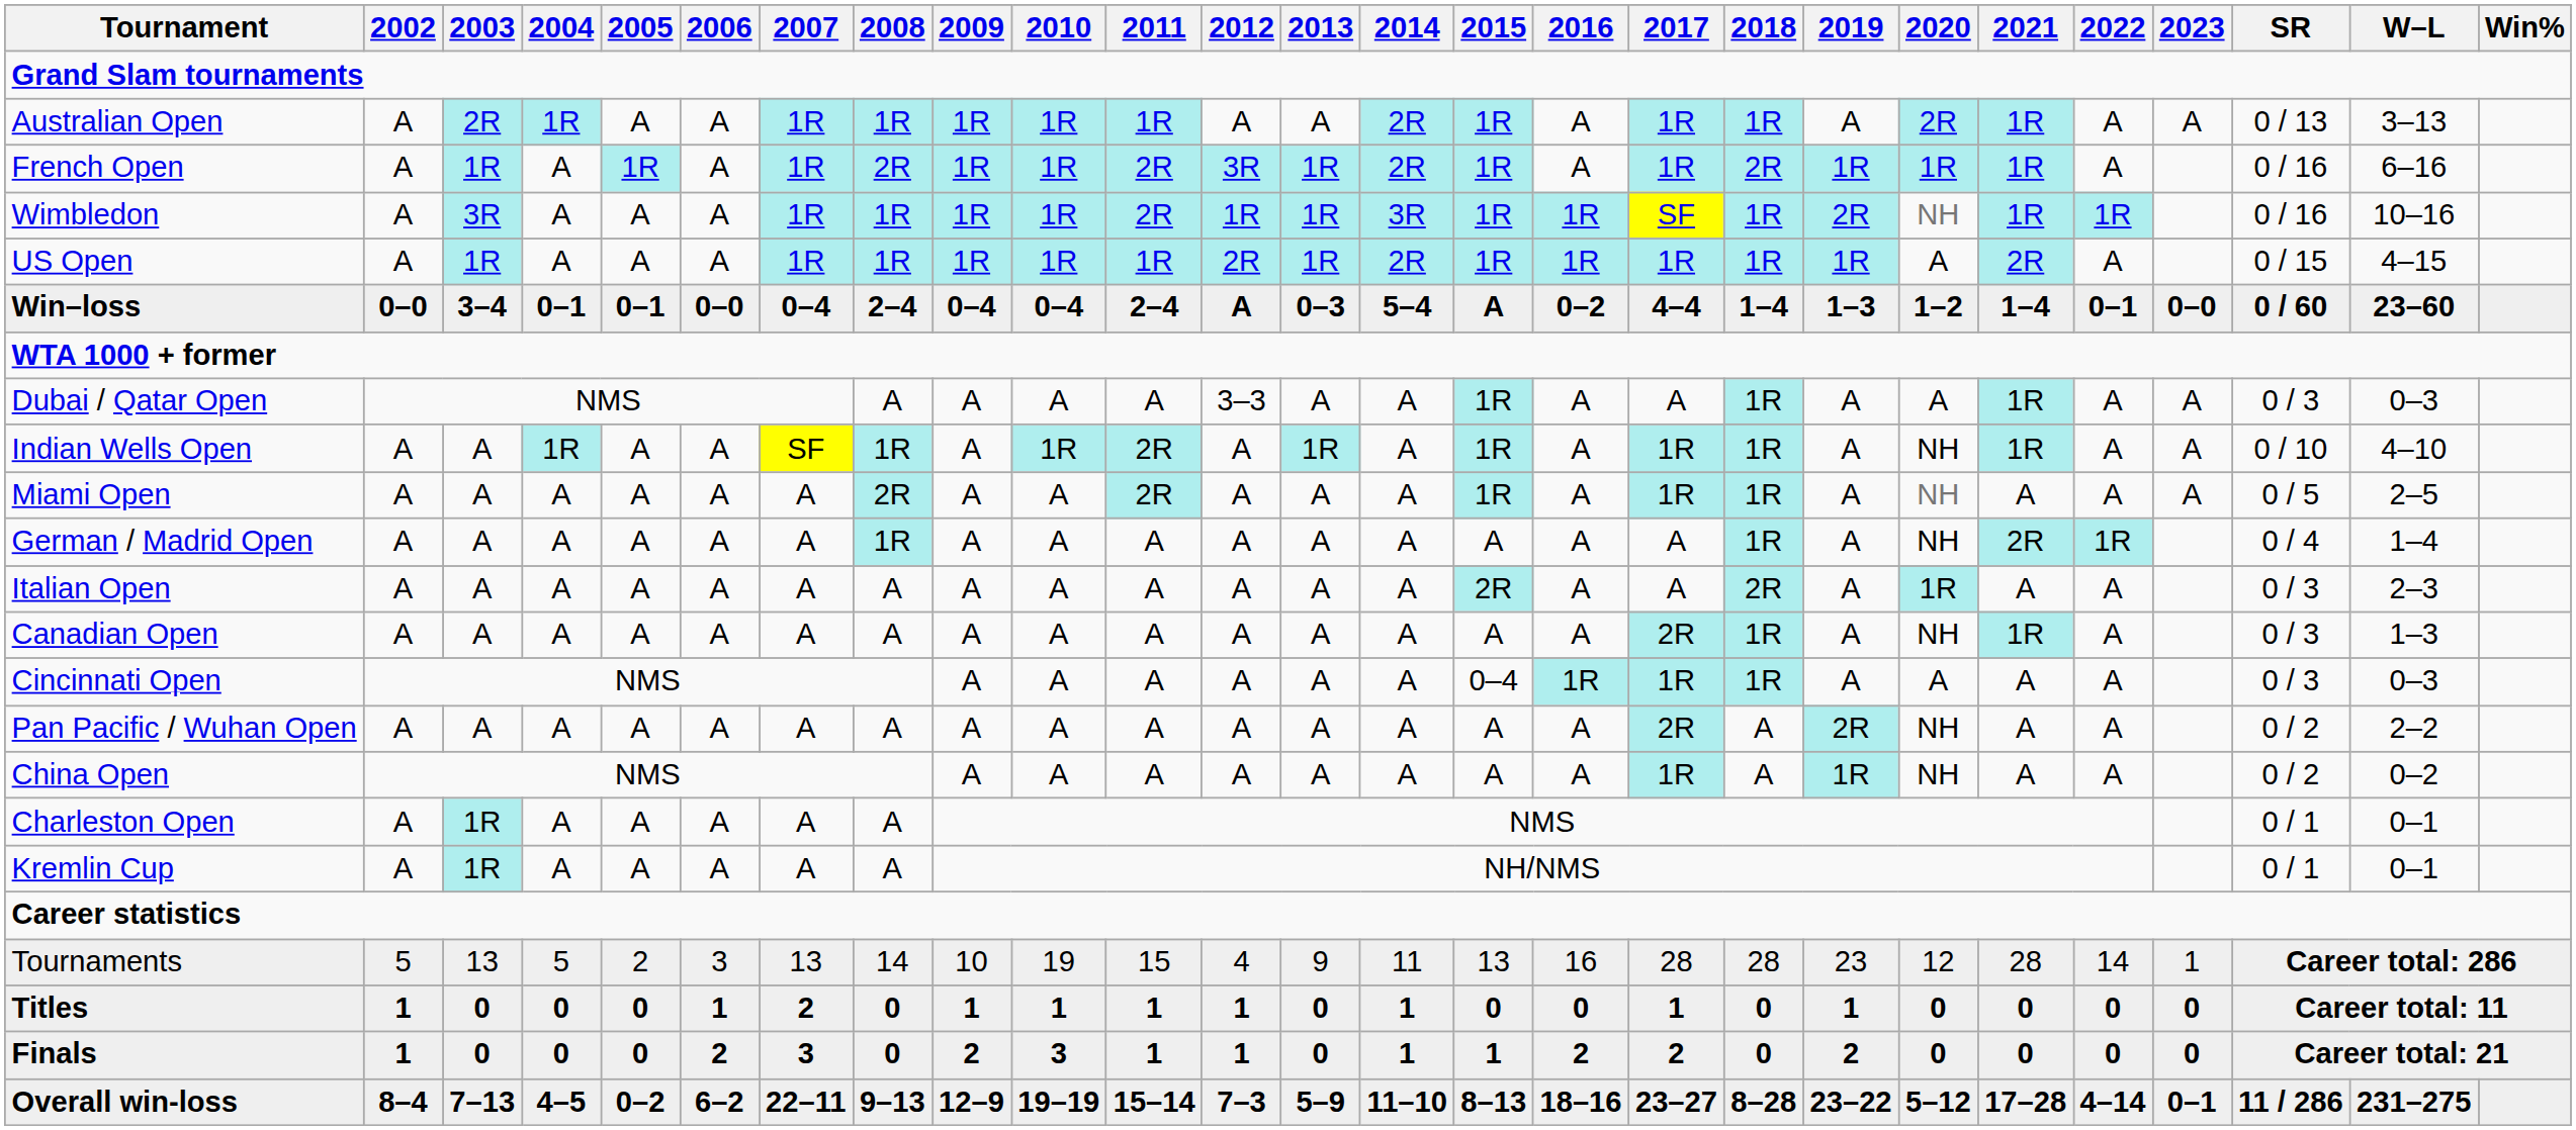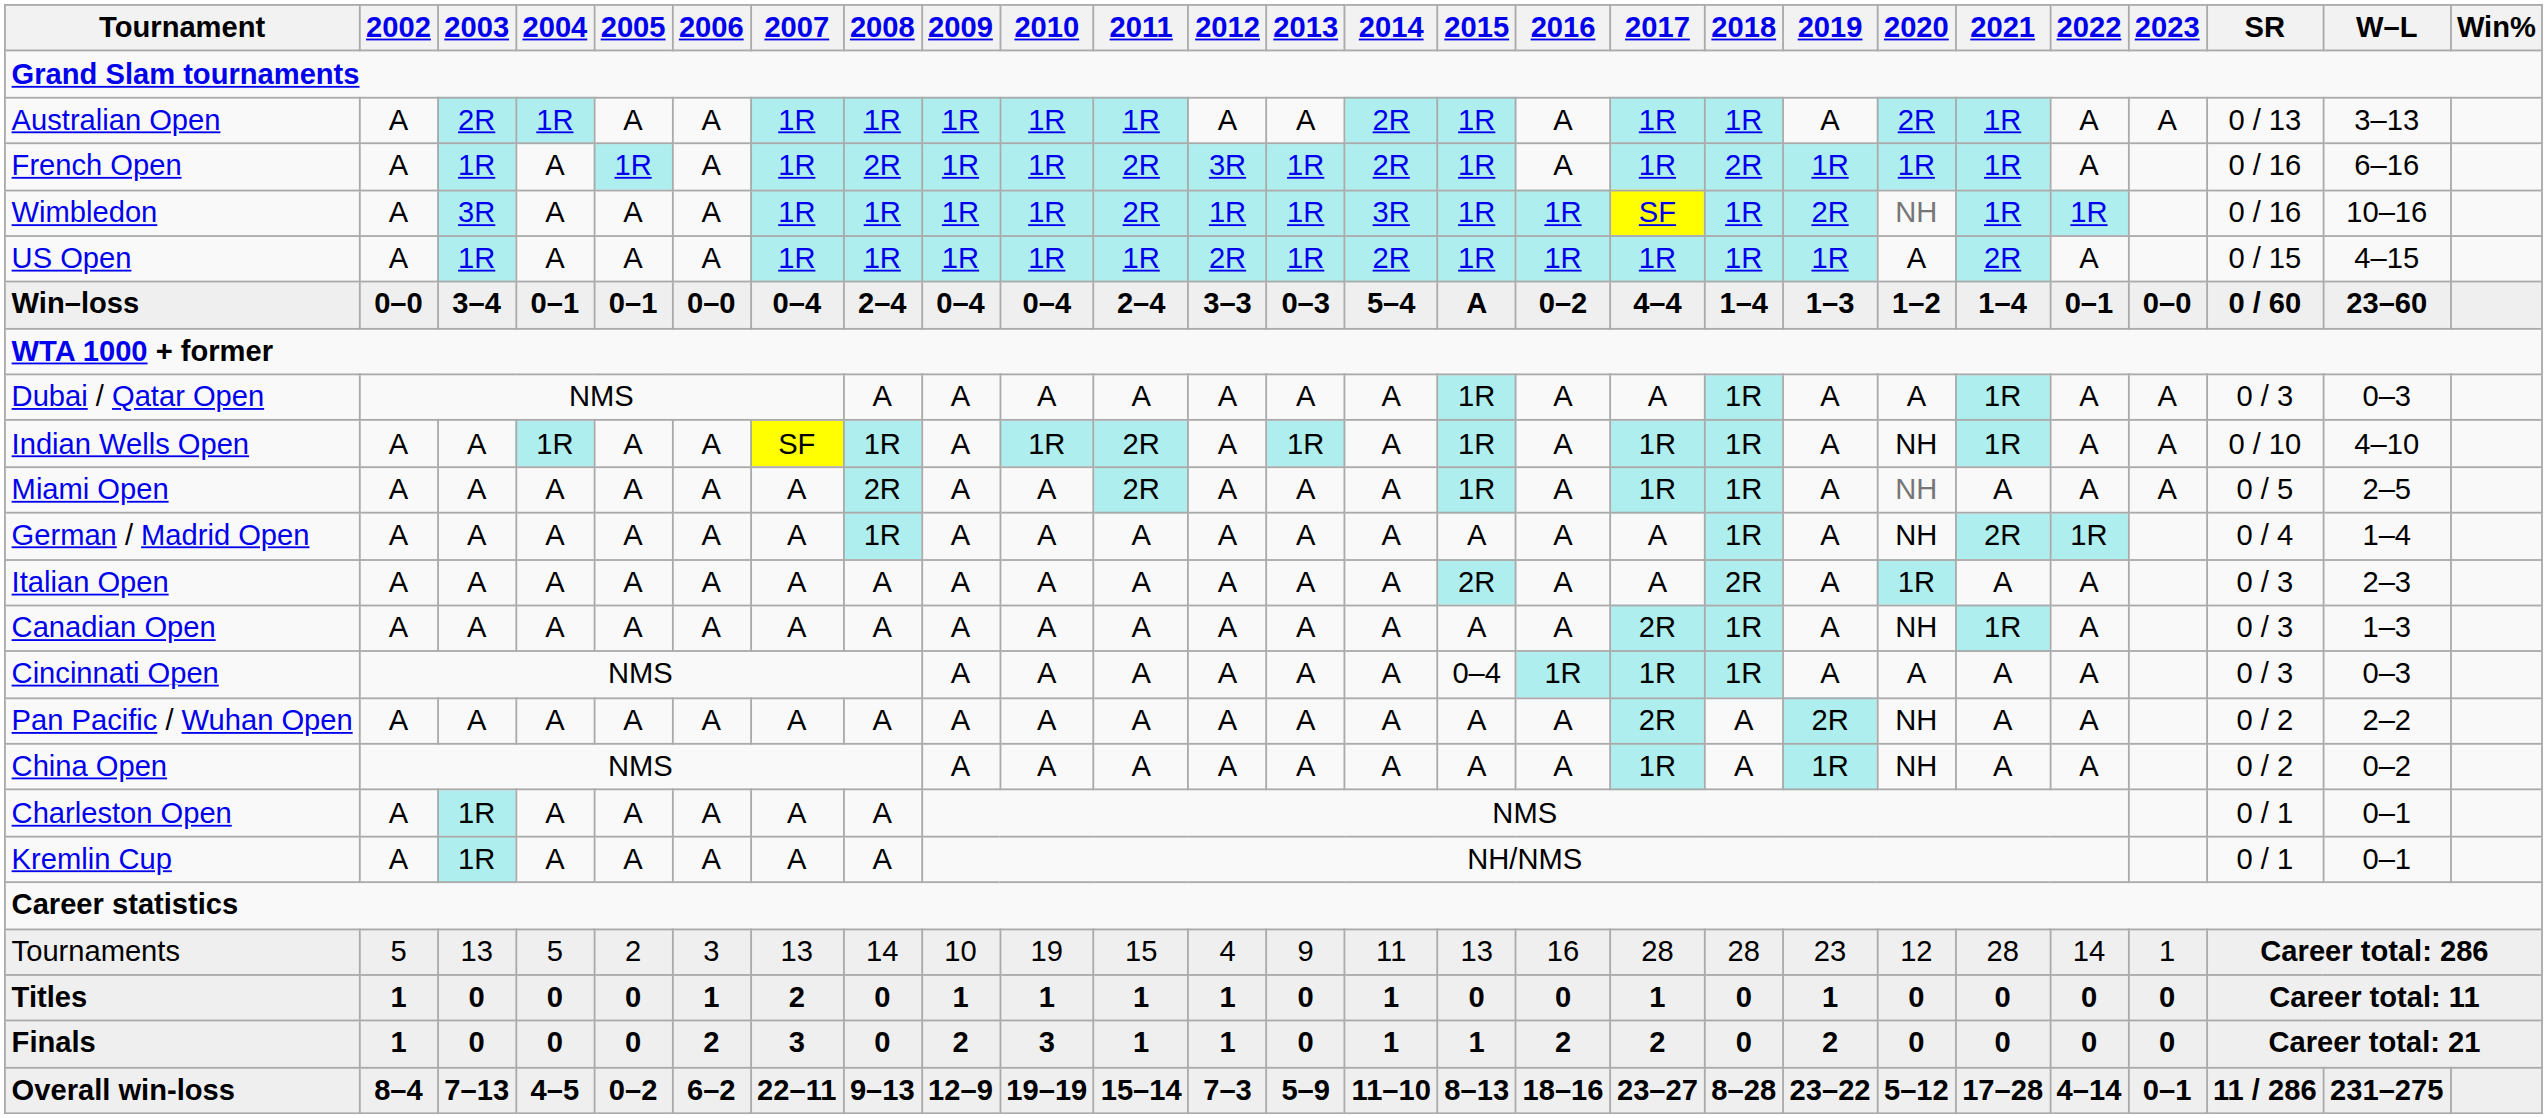 <table class="wikitable nowrap" style="text-align:center">
 <tr style="background:#efefef">
 <th>Tournament</th>
 <th><a href='#'>2002</a></th>
 <th><a href='#'>2003</a></th>
 <th><a href='#'>2004</a></th>
 <th><a href='#'>2005</a></th>
 <th><a href='#'>2006</a></th>
 <th><a href='#'>2007</a></th>
 <th><a href='#'>2008</a></th>
 <th><a href='#'>2009</a></th>
 <th><a href='#'>2010</a></th>
 <th><a href='#'>2011</a></th>
 <th><a href='#'>2012</a></th>
 <th><a href='#'>2013</a></th>
 <th><a href='#'>2014</a></th>
 <th><a href='#'>2015</a></th>
 <th><a href='#'>2016</a></th>
 <th><a href='#'>2017</a></th>
 <th><a href='#'>2018</a></th>
 <th><a href='#'>2019</a></th>
 <th><a href='#'>2020</a></th>
 <th><a href='#'>2021</a></th>
 <th><a href='#'>2022</a></th>
 <th><a href='#'>2023</a></th>
 <th>SR</th>
 <th>W–L</th>
 <th>Win%</th>
 </tr>
 <tr>
 <td colspan="26" align="left"><strong><a href='#'>Grand Slam tournaments</a></strong></td>
 </tr>
 <tr>
 <td style="text-align:left"><a href='#'>Australian Open</a></td>
 <td>A</td>
 <td bgcolor="afeeee"><a href='#'>2R</a></td>
 <td bgcolor="afeeee"><a href='#'>1R</a></td>
 <td>A</td>
 <td>A</td>
 <td bgcolor="afeeee"><a href='#'>1R</a></td>
 <td bgcolor="afeeee"><a href='#'>1R</a></td>
 <td bgcolor="afeeee"><a href='#'>1R</a></td>
 <td bgcolor="afeeee"><a href='#'>1R</a></td>
 <td bgcolor="afeeee"><a href='#'>1R</a></td>
 <td>A</td>
 <td>A</td>
 <td bgcolor="afeeee"><a href='#'>2R</a></td>
 <td bgcolor="afeeee"><a href='#'>1R</a></td>
 <td>A</td>
 <td bgcolor="afeeee"><a href='#'>1R</a></td>
 <td bgcolor="afeeee"><a href='#'>1R</a></td>
 <td>A</td>
 <td bgcolor="afeeee"><a href='#'>2R</a></td>
 <td bgcolor="afeeee"><a href='#'>1R</a></td>
 <td>A</td>
 <td>A</td>
 <td>0 / 13</td>
 <td>3–13</td>
 <td></td>
 </tr>
 <tr>
 <td style="text-align:left"><a href='#'>French Open</a></td>
 <td>A</td>
 <td bgcolor="afeeee"><a href='#'>1R</a></td>
 <td>A</td>
 <td bgcolor="afeeee"><a href='#'>1R</a></td>
 <td>A</td>
 <td bgcolor="afeeee"><a href='#'>1R</a></td>
 <td bgcolor="afeeee"><a href='#'>2R</a></td>
 <td bgcolor="afeeee"><a href='#'>1R</a></td>
 <td bgcolor="afeeee"><a href='#'>1R</a></td>
 <td bgcolor="afeeee"><a href='#'>2R</a></td>
 <td bgcolor="afeeee"><a href='#'>3R</a></td>
 <td bgcolor="afeeee"><a href='#'>1R</a></td>
 <td bgcolor="afeeee"><a href='#'>2R</a></td>
 <td bgcolor="afeeee"><a href='#'>1R</a></td>
 <td>A</td>
 <td bgcolor="afeeee"><a href='#'>1R</a></td>
 <td bgcolor="afeeee"><a href='#'>2R</a></td>
 <td bgcolor="afeeee"><a href='#'>1R</a></td>
 <td bgcolor="afeeee"><a href='#'>1R</a></td>
 <td bgcolor="afeeee"><a href='#'>1R</a></td>
 <td>A</td>
 <td></td>
 <td>0 / 16</td>
 <td>6–16</td>
 <td></td>
 </tr>
 <tr>
 <td style="text-align:left"><a href='#'>Wimbledon</a></td>
 <td>A</td>
 <td bgcolor="afeeee"><a href='#'>3R</a></td>
 <td>A</td>
 <td>A</td>
 <td>A</td>
 <td bgcolor="afeeee"><a href='#'>1R</a></td>
 <td bgcolor="afeeee"><a href='#'>1R</a></td>
 <td bgcolor="afeeee"><a href='#'>1R</a></td>
 <td bgcolor="afeeee"><a href='#'>1R</a></td>
 <td bgcolor="afeeee"><a href='#'>2R</a></td>
 <td bgcolor="afeeee"><a href='#'>1R</a></td>
 <td bgcolor="afeeee"><a href='#'>1R</a></td>
 <td bgcolor="afeeee"><a href='#'>3R</a></td>
 <td bgcolor="afeeee"><a href='#'>1R</a></td>
 <td bgcolor="afeeee"><a href='#'>1R</a></td>
 <td bgcolor="yellow"><a href='#'>SF</a></td>
 <td bgcolor="afeeee"><a href='#'>1R</a></td>
 <td bgcolor="afeeee"><a href='#'>2R</a></td>
 <td style="color:#767676">NH</td>
 <td bgcolor="afeeee"><a href='#'>1R</a></td>
 <td bgcolor="afeeee"><a href='#'>1R</a></td>
 <td></td>
 <td>0 / 16</td>
 <td>10–16</td>
 <td></td>
 </tr>
 <tr>
 <td style="text-align:left"><a href='#'>US Open</a></td>
 <td>A</td>
 <td bgcolor="afeeee"><a href='#'>1R</a></td>
 <td>A</td>
 <td>A</td>
 <td>A</td>
 <td bgcolor="afeeee"><a href='#'>1R</a></td>
 <td bgcolor="afeeee"><a href='#'>1R</a></td>
 <td bgcolor="afeeee"><a href='#'>1R</a></td>
 <td bgcolor="afeeee"><a href='#'>1R</a></td>
 <td bgcolor="afeeee"><a href='#'>1R</a></td>
 <td bgcolor="afeeee"><a href='#'>2R</a></td>
 <td bgcolor="afeeee"><a href='#'>1R</a></td>
 <td bgcolor="afeeee"><a href='#'>2R</a></td>
 <td bgcolor="afeeee"><a href='#'>1R</a></td>
 <td bgcolor="afeeee"><a href='#'>1R</a></td>
 <td bgcolor="afeeee"><a href='#'>1R</a></td>
 <td bgcolor="afeeee"><a href='#'>1R</a></td>
 <td bgcolor="afeeee"><a href='#'>1R</a></td>
 <td>A</td>
 <td bgcolor="afeeee"><a href='#'>2R</a></td>
 <td>A</td>
 <td></td>
 <td>0 / 15</td>
 <td>4–15</td>
 <td></td>
 </tr>
 <tr style="background:#efefef;font-weight:bold">
 <td style="text-align:left">Win–loss</td>
 <td>0–0</td>
 <td>3–4</td>
 <td>0–1</td>
 <td>0–1</td>
 <td>0–0</td>
 <td>0–4</td>
 <td>2–4</td>
 <td>0–4</td>
 <td>0–4</td>
 <td>2–4</td>
-<td>A</td>
+<td>3–3</td>
 <td>0–3</td>
 <td>5–4</td>
 <td>A</td>
 <td>0–2</td>
 <td>4–4</td>
 <td>1–4</td>
 <td>1–3</td>
 <td>1–2</td>
 <td>1–4</td>
 <td>0–1</td>
 <td>0–0</td>
 <td>0 / 60</td>
 <td>23–60</td>
 <td></td>
 </tr>
 <tr>
 <td colspan="26" align="left"><strong><a href='#'>WTA 1000</a> + former</strong></td>
 </tr>
 <tr>
 <td align="left"><a href='#'>Dubai</a> / <a href='#'>Qatar Open</a></td>
 <td colspan="6">NMS</td>
 <td>A</td>
 <td>A</td>
 <td>A</td>
 <td>A</td>
-<td>3–3</td>
+<td>A</td>
 <td>A</td>
 <td>A</td>
 <td bgcolor="afeeee">1R</td>
 <td>A</td>
 <td>A</td>
 <td bgcolor="afeeee">1R</td>
 <td>A</td>
 <td>A</td>
 <td bgcolor="afeeee">1R</td>
 <td>A</td>
 <td>A</td>
 <td>0 / 3</td>
 <td>0–3</td>
 <td></td>
 </tr>
 <tr>
 <td align="left"><a href='#'>Indian Wells Open</a></td>
 <td>A</td>
 <td>A</td>
 <td bgcolor="afeeee">1R</td>
 <td>A</td>
 <td>A</td>
 <td bgcolor="yellow">SF</td>
 <td bgcolor="afeeee">1R</td>
 <td>A</td>
 <td bgcolor="afeeee">1R</td>
 <td bgcolor="afeeee">2R</td>
 <td>A</td>
 <td bgcolor="afeeee">1R</td>
 <td>A</td>
 <td bgcolor="afeeee">1R</td>
 <td>A</td>
 <td bgcolor="afeeee">1R</td>
 <td bgcolor="afeeee">1R</td>
 <td>A</td>
 <td>NH</td>
 <td bgcolor="afeeee">1R</td>
 <td>A</td>
 <td>A</td>
 <td>0 / 10</td>
 <td>4–10</td>
 <td></td>
 </tr>
 <tr>
 <td align="left"><a href='#'>Miami Open</a></td>
 <td>A</td>
 <td>A</td>
 <td>A</td>
 <td>A</td>
 <td>A</td>
 <td>A</td>
 <td bgcolor="afeeee">2R</td>
 <td>A</td>
 <td>A</td>
 <td bgcolor="afeeee">2R</td>
 <td>A</td>
 <td>A</td>
 <td>A</td>
 <td bgcolor="afeeee">1R</td>
 <td>A</td>
 <td bgcolor="afeeee">1R</td>
 <td bgcolor="afeeee">1R</td>
 <td>A</td>
 <td style="color:#767676">NH</td>
 <td>A</td>
 <td>A</td>
 <td>A</td>
 <td>0 / 5</td>
 <td>2–5</td>
 <td></td>
 </tr>
 <tr>
 <td align="left"><a href='#'>German</a> / <a href='#'>Madrid Open</a></td>
 <td>A</td>
 <td>A</td>
 <td>A</td>
 <td>A</td>
 <td>A</td>
 <td>A</td>
 <td bgcolor="afeeee">1R</td>
 <td>A</td>
 <td>A</td>
 <td>A</td>
 <td>A</td>
 <td>A</td>
 <td>A</td>
 <td>A</td>
 <td>A</td>
 <td>A</td>
 <td bgcolor="afeeee">1R</td>
 <td>A</td>
 <td>NH</td>
 <td bgcolor="afeeee">2R</td>
 <td bgcolor="afeeee">1R</td>
 <td></td>
 <td>0 / 4</td>
 <td>1–4</td>
 <td></td>
 </tr>
 <tr>
 <td align="left"><a href='#'>Italian Open</a></td>
 <td>A</td>
 <td>A</td>
 <td>A</td>
 <td>A</td>
 <td>A</td>
 <td>A</td>
 <td>A</td>
 <td>A</td>
 <td>A</td>
 <td>A</td>
 <td>A</td>
 <td>A</td>
 <td>A</td>
 <td bgcolor="afeeee">2R</td>
 <td>A</td>
 <td>A</td>
 <td bgcolor="afeeee">2R</td>
 <td>A</td>
 <td bgcolor="afeeee">1R</td>
 <td>A</td>
 <td>A</td>
 <td></td>
 <td>0 / 3</td>
 <td>2–3</td>
 <td></td>
 </tr>
 <tr>
 <td align="left"><a href='#'>Canadian Open</a></td>
 <td>A</td>
 <td>A</td>
 <td>A</td>
 <td>A</td>
 <td>A</td>
 <td>A</td>
 <td>A</td>
 <td>A</td>
 <td>A</td>
 <td>A</td>
 <td>A</td>
 <td>A</td>
 <td>A</td>
 <td>A</td>
 <td>A</td>
 <td bgcolor="afeeee">2R</td>
 <td bgcolor="afeeee">1R</td>
 <td>A</td>
 <td>NH</td>
 <td bgcolor="afeeee">1R</td>
 <td>A</td>
 <td></td>
 <td>0 / 3</td>
 <td>1–3</td>
 <td></td>
 </tr>
 <tr>
 <td align="left"><a href='#'>Cincinnati Open</a></td>
 <td colspan="7">NMS</td>
 <td>A</td>
 <td>A</td>
 <td>A</td>
 <td>A</td>
 <td>A</td>
 <td>A</td>
 <td>0–4</td>
 <td bgcolor="afeeee">1R</td>
 <td bgcolor="afeeee">1R</td>
 <td bgcolor="afeeee">1R</td>
 <td>A</td>
 <td>A</td>
 <td>A</td>
 <td>A</td>
 <td></td>
 <td>0 / 3</td>
 <td>0–3</td>
 <td></td>
 </tr>
 <tr>
 <td align="left"><a href='#'>Pan Pacific</a> / <a href='#'>Wuhan Open</a></td>
 <td>A</td>
 <td>A</td>
 <td>A</td>
 <td>A</td>
 <td>A</td>
 <td>A</td>
 <td>A</td>
 <td>A</td>
 <td>A</td>
 <td>A</td>
 <td>A</td>
 <td>A</td>
 <td>A</td>
 <td>A</td>
 <td>A</td>
 <td bgcolor="afeeee">2R</td>
 <td>A</td>
 <td bgcolor="afeeee">2R</td>
 <td>NH</td>
 <td>A</td>
 <td>A</td>
 <td></td>
 <td>0 / 2</td>
 <td>2–2</td>
 <td></td>
 </tr>
 <tr>
 <td align="left"><a href='#'>China Open</a></td>
 <td colspan="7">NMS</td>
 <td>A</td>
 <td>A</td>
 <td>A</td>
 <td>A</td>
 <td>A</td>
 <td>A</td>
 <td>A</td>
 <td>A</td>
 <td bgcolor="afeeee">1R</td>
 <td>A</td>
 <td bgcolor="afeeee">1R</td>
 <td>NH</td>
 <td>A</td>
 <td>A</td>
 <td></td>
 <td>0 / 2</td>
 <td>0–2</td>
 <td></td>
 </tr>
 <tr>
 <td align="left"><a href='#'>Charleston Open</a></td>
 <td>A</td>
 <td bgcolor="afeeee">1R</td>
 <td>A</td>
 <td>A</td>
 <td>A</td>
 <td>A</td>
 <td>A</td>
 <td colspan="14">NMS</td>
 <td></td>
 <td>0 / 1</td>
 <td>0–1</td>
 <td></td>
 </tr>
 <tr>
 <td align="left"><a href='#'>Kremlin Cup</a></td>
 <td>A</td>
 <td bgcolor="afeeee">1R</td>
 <td>A</td>
 <td>A</td>
 <td>A</td>
 <td>A</td>
 <td>A</td>
 <td colspan="14">NH/NMS</td>
 <td></td>
 <td>0 / 1</td>
 <td>0–1</td>
 <td></td>
 </tr>
 <tr>
 <td colspan="26" align="left"><strong>Career statistics</strong></td>
 </tr>
 <tr bgcolor="efefef">
 <td align="left">Tournaments</td>
 <td>5</td>
 <td>13</td>
 <td>5</td>
 <td>2</td>
 <td>3</td>
 <td>13</td>
 <td>14</td>
 <td>10</td>
 <td>19</td>
 <td>15</td>
 <td>4</td>
 <td>9</td>
 <td>11</td>
 <td>13</td>
 <td>16</td>
 <td>28</td>
 <td>28</td>
 <td>23</td>
 <td>12</td>
 <td>28</td>
 <td>14</td>
 <td>1</td>
 <td colspan="3"><strong>Career total: 286</strong></td>
 </tr>
 <tr style=background:#efefef;font-weight:bold>
 <td align=left>Titles</td>
 <td>1</td>
 <td>0</td>
 <td>0</td>
 <td>0</td>
 <td>1</td>
 <td>2</td>
 <td>0</td>
 <td>1</td>
 <td>1</td>
 <td>1</td>
 <td>1</td>
 <td>0</td>
 <td>1</td>
 <td>0</td>
 <td>0</td>
 <td>1</td>
 <td>0</td>
 <td>1</td>
 <td>0</td>
 <td>0</td>
 <td>0</td>
 <td>0</td>
 <td colspan="3">Career total: 11</td>
 </tr>
 <tr style=background:#efefef;font-weight:bold>
 <td align=left>Finals</td>
 <td>1</td>
 <td>0</td>
 <td>0</td>
 <td>0</td>
 <td>2</td>
 <td>3</td>
 <td>0</td>
 <td>2</td>
 <td>3</td>
 <td>1</td>
 <td>1</td>
 <td>0</td>
 <td>1</td>
 <td>1</td>
 <td>2</td>
 <td>2</td>
 <td>0</td>
 <td>2</td>
 <td>0</td>
 <td>0</td>
 <td>0</td>
 <td>0</td>
 <td colspan="3">Career total: 21</td>
 </tr>
 <tr style="background:#efefef;font-weight:bold">
 <td align=left>Overall win-loss</td>
 <td>8–4</td>
 <td>7–13</td>
 <td>4–5</td>
 <td>0–2</td>
 <td>6–2</td>
 <td>22–11</td>
 <td>9–13</td>
 <td>12–9</td>
 <td>19–19</td>
 <td>15–14</td>
 <td>7–3</td>
 <td>5–9</td>
 <td>11–10</td>
 <td>8–13</td>
 <td>18–16</td>
 <td>23–27</td>
 <td>8–28</td>
 <td>23–22</td>
 <td>5–12</td>
 <td>17–28</td>
 <td>4–14</td>
 <td>0–1</td>
 <td>11 / 286</td>
 <td>231–275</td>
 <td></td>
 </tr>
 </table>
